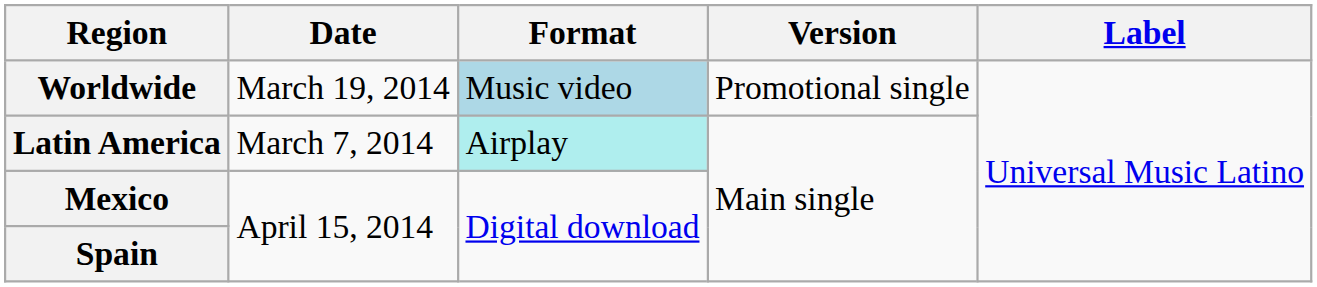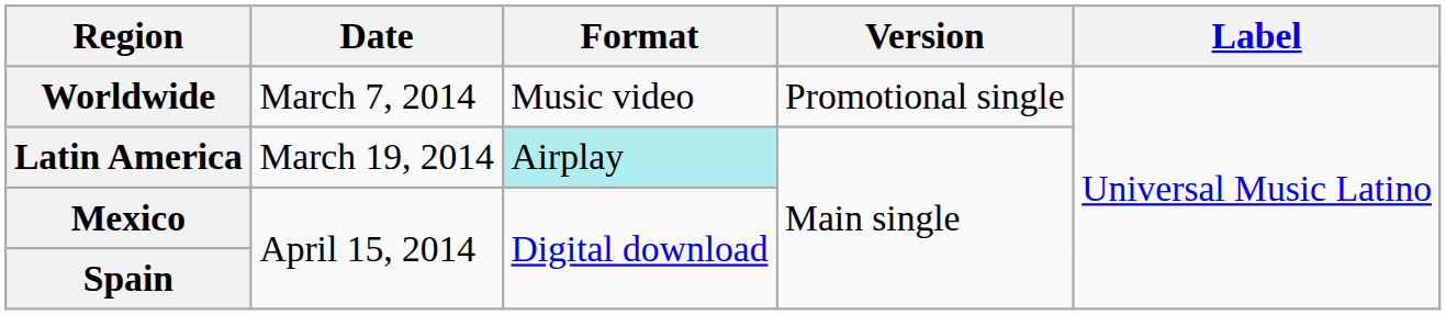 <table class="wikitable plainrowheaders" style="font-size:95%;">
 <tr>
 <th scope="col">Region</th>
 <th>Date</th>
 <th>Format</th>
 <th>Version</th>
 <th><a href='#'>Label</a></th>
 </tr>
 <tr>
 <th scope="row">Worldwide</th>
-<td>March 19, 2014</td>
-<td style="background: lightblue;">Music video</td>
+<td>March 7, 2014</td>
+<td>Music video</td>
 <td>Promotional single</td>
 <td rowspan="4"><a href='#'>Universal Music Latino</a></td>
 </tr>
 <tr>
 <th scope="row">Latin America</th>
-<td>March 7, 2014</td>
+<td>March 19, 2014</td>
 <td style="background: paleturquoise;">Airplay</td>
 <td rowspan="3">Main single</td>
 </tr>
 <tr>
 <th scope="row">Mexico</th>
 <td rowspan="2">April 15, 2014</td>
 <td rowspan="2"><a href='#'>Digital download</a></td>
 </tr>
 <tr>
 <th scope="row">Spain</th>
 </tr>
 </table>
